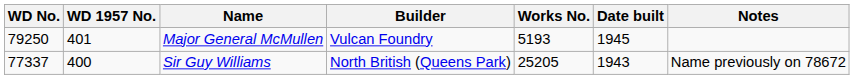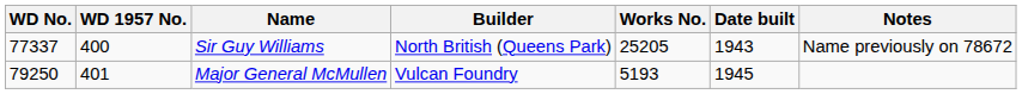 <table class="wikitable">
 <tr>
 <th>WD No.</th>
 <th>WD 1957 No.</th>
 <th>Name</th>
 <th>Builder</th>
 <th>Works No.</th>
 <th>Date built</th>
 <th>Notes</th>
 </tr>
 <tr>
+<td>77337</td>
+<td>400</td>
+<td><em><a href='#'>Sir Guy Williams</a></em></td>
+<td><a href='#'>North British</a> (<a href='#'>Queens Park</a>)</td>
+<td>25205</td>
+<td>1943</td>
+<td>Name previously on 78672</td>
+</tr>
+<tr>
 <td>79250</td>
 <td>401</td>
 <td><em><a href='#'>Major General McMullen</a></em></td>
 <td><a href='#'>Vulcan Foundry</a></td>
 <td>5193</td>
 <td>1945</td>
 <td></td>
 </tr>
-<tr>
-<td>77337</td>
-<td>400</td>
-<td><em><a href='#'>Sir Guy Williams</a></em></td>
-<td><a href='#'>North British</a> (<a href='#'>Queens Park</a>)</td>
-<td>25205</td>
-<td>1943</td>
-<td>Name previously on 78672</td>
-</tr>
 </table>
